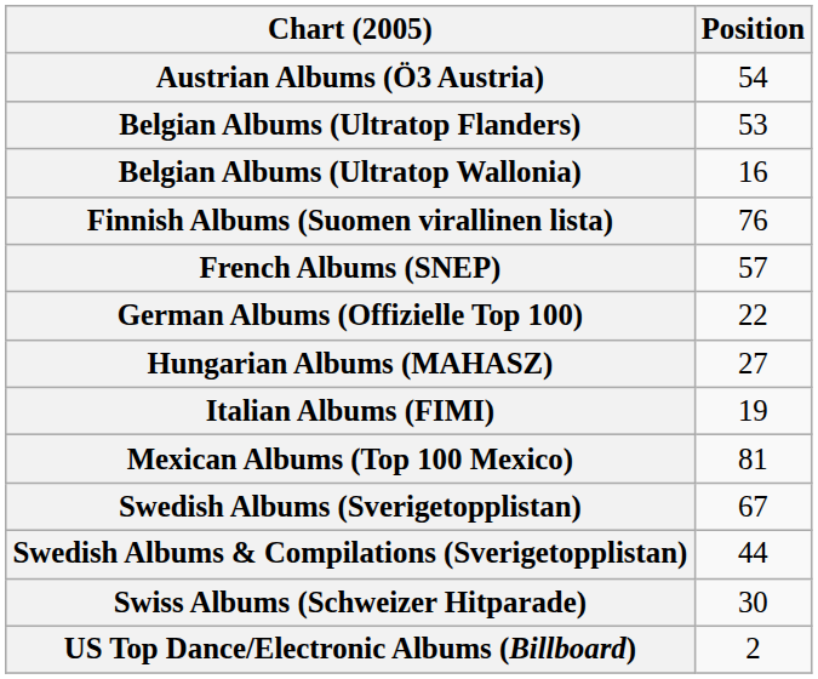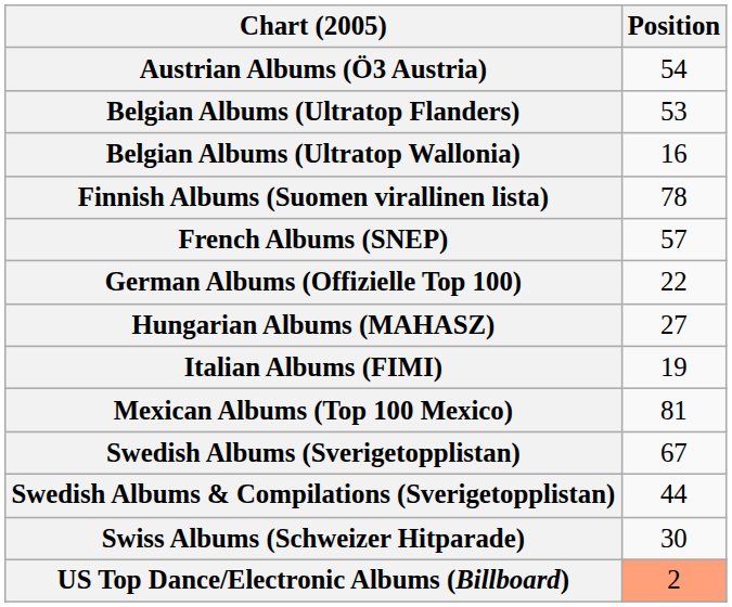 <table class="wikitable sortable plainrowheaders" style="text-align:center">
 <tr>
 <th scope="col">Chart (2005)</th>
 <th scope="col">Position</th>
 </tr>
 <tr>
 <th scope="row">Austrian Albums (Ö3 Austria)</th>
 <td>54</td>
 </tr>
 <tr>
 <th scope="row">Belgian Albums (Ultratop Flanders)</th>
 <td>53</td>
 </tr>
 <tr>
 <th scope="row">Belgian Albums (Ultratop Wallonia)</th>
 <td>16</td>
 </tr>
 <tr>
 <th scope="row">Finnish Albums (Suomen virallinen lista)</th>
-<td>76</td>
+<td>78</td>
 </tr>
 <tr>
 <th scope="row">French Albums (SNEP)</th>
 <td>57</td>
 </tr>
 <tr>
 <th scope="row">German Albums (Offizielle Top 100)</th>
 <td>22</td>
 </tr>
 <tr>
 <th scope="row">Hungarian Albums (MAHASZ)</th>
 <td>27</td>
 </tr>
 <tr>
 <th scope="row">Italian Albums (FIMI)</th>
 <td>19</td>
 </tr>
 <tr>
 <th scope="row">Mexican Albums (Top 100 Mexico)</th>
 <td>81</td>
 </tr>
 <tr>
 <th scope="row">Swedish Albums (Sverigetopplistan)</th>
 <td>67</td>
 </tr>
 <tr>
 <th scope="row">Swedish Albums & Compilations (Sverigetopplistan)</th>
 <td>44</td>
 </tr>
 <tr>
 <th scope="row">Swiss Albums (Schweizer Hitparade)</th>
 <td>30</td>
 </tr>
 <tr>
 <th scope="row">US Top Dance/Electronic Albums (<em>Billboard</em>)</th>
-<td>2</td>
+<td style="background: lightsalmon;">2</td>
 </tr>
 </table>
